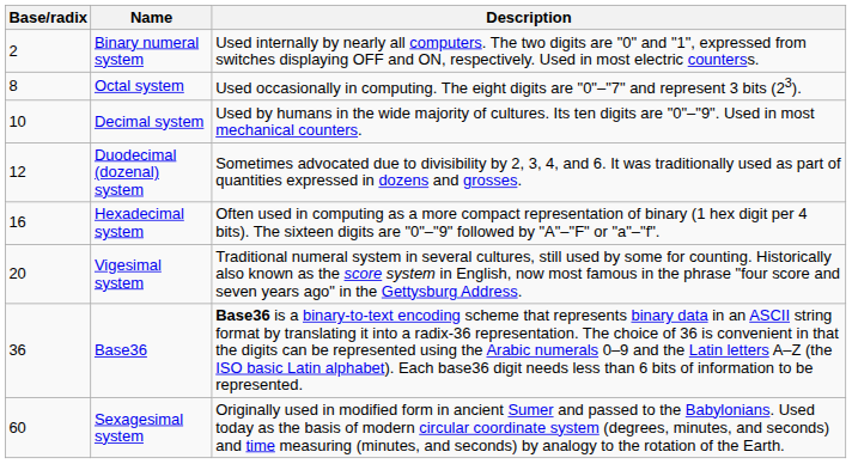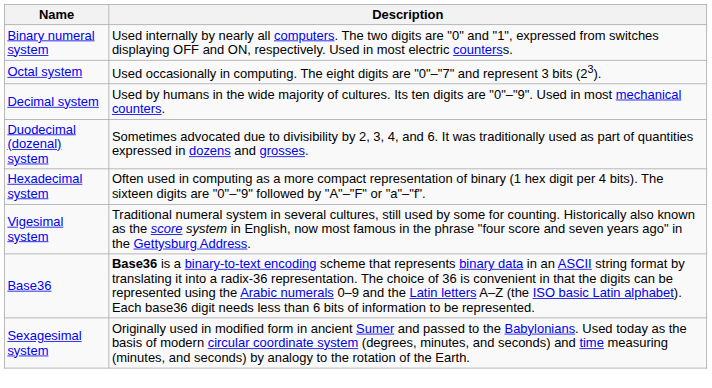 <table class="wikitable sortable">
 <tr>
-<th>Base/radix</th>
 <th>Name</th>
 <th>Description</th>
 </tr>
 <tr>
-<td>2</td>
 <td><a href='#'>Binary numeral system</a></td>
 <td>Used internally by nearly all <a href='#'>computers</a>. The two digits are "0" and "1", expressed from switches displaying OFF and ON, respectively. Used in most electric <a href='#'>counters</a>s.</td>
 </tr>
 <tr>
-<td>8</td>
 <td><a href='#'>Octal system</a></td>
 <td>Used occasionally in computing. The eight digits are "0"–"7" and represent 3 bits (2<sup>3</sup>).</td>
 </tr>
 <tr>
-<td>10</td>
 <td><a href='#'>Decimal system</a></td>
 <td>Used by humans in the wide majority of cultures. Its ten digits are "0"–"9". Used in most <a href='#'>mechanical counters</a>.</td>
 </tr>
 <tr>
-<td>12</td>
 <td><a href='#'>Duodecimal (dozenal) system</a></td>
 <td>Sometimes advocated due to divisibility by 2, 3, 4, and 6. It was traditionally used as part of quantities expressed in <a href='#'>dozens</a> and <a href='#'>grosses</a>.</td>
 </tr>
 <tr>
-<td>16</td>
 <td><a href='#'>Hexadecimal system</a></td>
 <td>Often used in computing as a more compact representation of binary (1 hex digit per 4 bits). The sixteen digits are "0"–"9" followed by "A"–"F" or "a"–"f".</td>
 </tr>
 <tr>
-<td>20</td>
 <td><a href='#'>Vigesimal system</a></td>
 <td>Traditional numeral system in several cultures, still used by some for counting. Historically also known as the <em><a href='#'>score</a> system</em> in English, now most famous in the phrase "four score and seven years ago" in the <a href='#'>Gettysburg Address</a>.</td>
 </tr>
 <tr>
-<td>36</td>
 <td><a href='#'>Base36</a></td>
 <td><strong>Base36</strong> is a <a href='#'>binary-to-text encoding</a> scheme that represents <a href='#'>binary data</a> in an <a href='#'>ASCII</a> string format by translating it into a radix-36 representation. The choice of 36 is convenient in that the digits can be represented using the <a href='#'>Arabic numerals</a> 0–9 and the <a href='#'>Latin letters</a> A–Z (the <a href='#'>ISO basic Latin alphabet</a>). Each base36 digit needs less than 6 bits of information to be represented.</td>
 </tr>
 <tr>
-<td>60</td>
 <td><a href='#'>Sexagesimal system</a></td>
 <td>Originally used in modified form in ancient <a href='#'>Sumer</a> and passed to the <a href='#'>Babylonians</a>. Used today as the basis of modern <a href='#'>circular coordinate system</a> (degrees, minutes, and seconds) and <a href='#'>time</a> measuring (minutes, and seconds) by analogy to the rotation of the Earth.</td>
 </tr>
 </table>
